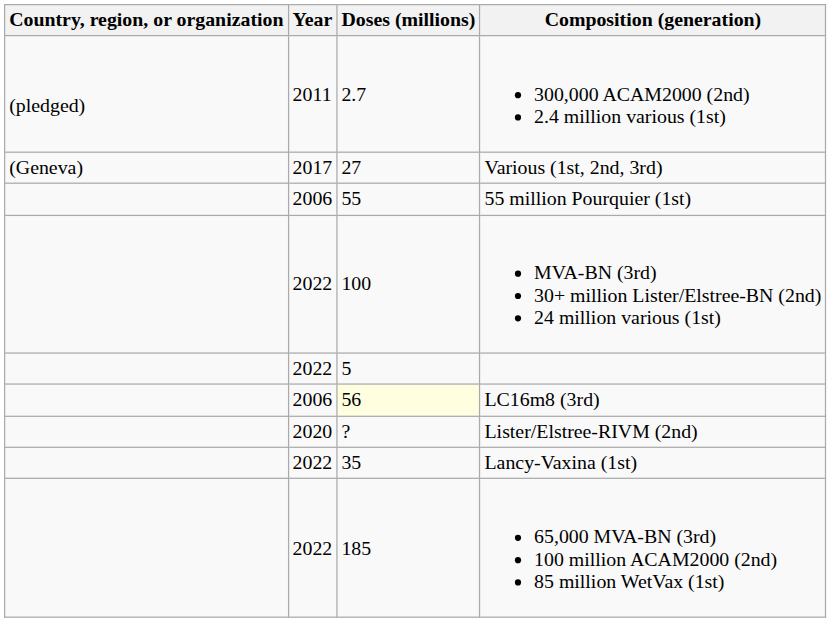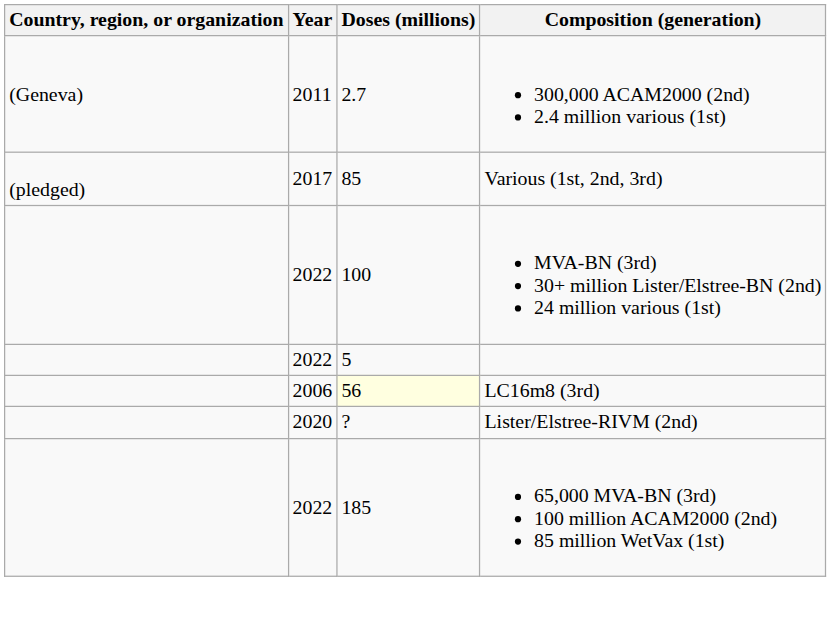 <table class="wikitable">
 <tr>
 <th>Country, region, or organization</th>
 <th>Year</th>
 <th>Doses (millions)</th>
 <th>Composition (generation)</th>
 </tr>
 <tr>
-<td><br>(pledged)</td>
+<td> (Geneva)</td>
 <td>2011</td>
 <td>2.7</td>
 <td><br><ul><li>300,000 ACAM2000 (2nd)</li><li>2.4 million various (1st)</li></ul></td>
 </tr>
 <tr>
-<td> (Geneva)</td>
+<td><br>(pledged)</td>
 <td>2017</td>
-<td>27</td>
+<td>85</td>
 <td>Various (1st, 2nd, 3rd)</td>
-</tr>
-<tr>
-<td></td>
-<td>2006</td>
-<td>55</td>
-<td>55 million Pourquier (1st)</td>
 </tr>
 <tr>
 <td></td>
 <td>2022</td>
 <td>100</td>
 <td><br><ul><li>MVA-BN (3rd)</li><li>30+ million Lister/Elstree-BN (2nd)</li><li>24 million various (1st)</li></ul></td>
 </tr>
 <tr>
 <td></td>
 <td>2022</td>
 <td>5</td>
 <td></td>
 </tr>
 <tr>
 <td></td>
 <td>2006</td>
 <td style="background: lightyellow;">56</td>
 <td>LC16m8 (3rd)</td>
 </tr>
 <tr>
 <td></td>
 <td>2020</td>
 <td>?</td>
 <td>Lister/Elstree-RIVM (2nd)</td>
 </tr>
 <tr>
 <td></td>
 <td>2022</td>
-<td>35</td>
-<td>Lancy-Vaxina (1st)</td>
-</tr>
-<tr>
-<td></td>
-<td>2022</td>
 <td>185</td>
 <td><br><ul><li>65,000 MVA-BN (3rd)</li><li>100 million ACAM2000 (2nd)</li><li>85 million WetVax (1st)</li></ul></td>
 </tr>
 </table>
